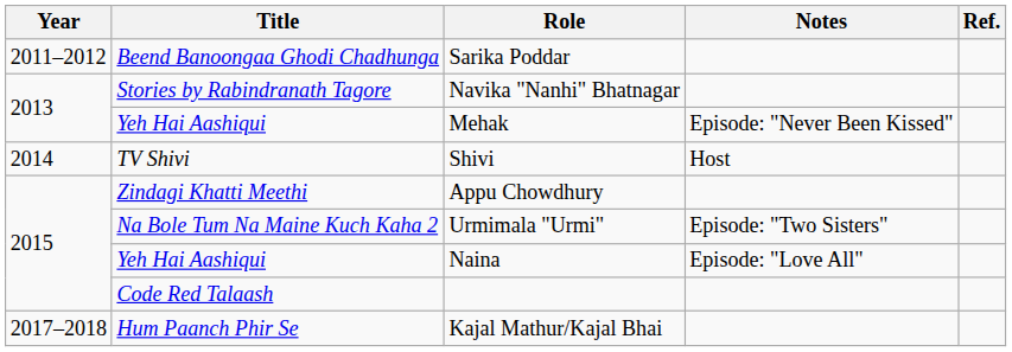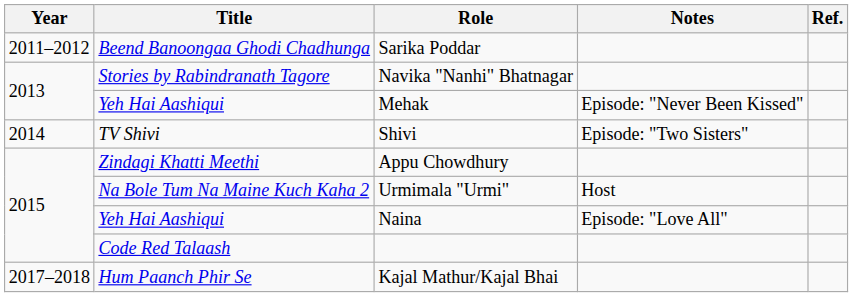 <table class="wikitable sortable">
 <tr>
 <th>Year</th>
 <th>Title</th>
 <th>Role</th>
 <th>Notes</th>
 <th>Ref.</th>
 </tr>
 <tr>
 <td>2011–2012</td>
 <td><em><a href='#'>Beend Banoongaa Ghodi Chadhunga</a></em></td>
 <td>Sarika Poddar</td>
 <td></td>
 <td></td>
 </tr>
 <tr>
 <td rowspan="2">2013</td>
 <td><em><a href='#'>Stories by Rabindranath Tagore</a></em></td>
 <td>Navika "Nanhi" Bhatnagar</td>
 <td></td>
 <td></td>
 </tr>
 <tr>
 <td><em><a href='#'>Yeh Hai Aashiqui</a></em></td>
 <td>Mehak</td>
 <td>Episode: "Never Been Kissed"</td>
 <td></td>
 </tr>
 <tr>
 <td>2014</td>
 <td><em>TV Shivi</em></td>
 <td>Shivi</td>
-<td>Host</td>
+<td>Episode: "Two Sisters"</td>
 <td></td>
 </tr>
 <tr>
 <td rowspan="4">2015</td>
 <td><em><a href='#'>Zindagi Khatti Meethi</a></em></td>
 <td>Appu Chowdhury</td>
 <td></td>
 <td></td>
 </tr>
 <tr>
 <td><em><a href='#'>Na Bole Tum Na Maine Kuch Kaha 2</a></em></td>
 <td>Urmimala "Urmi"</td>
-<td>Episode: "Two Sisters"</td>
+<td>Host</td>
 <td></td>
 </tr>
 <tr>
 <td><em><a href='#'>Yeh Hai Aashiqui</a></em></td>
 <td>Naina</td>
 <td>Episode: "Love All"</td>
 <td></td>
 </tr>
 <tr>
 <td><em><a href='#'>Code Red Talaash</a></em></td>
 <td></td>
 <td></td>
 <td></td>
 </tr>
 <tr>
 <td>2017–2018</td>
 <td><em><a href='#'>Hum Paanch Phir Se</a></em></td>
 <td>Kajal Mathur/Kajal Bhai</td>
 <td></td>
 <td></td>
 </tr>
 </table>
